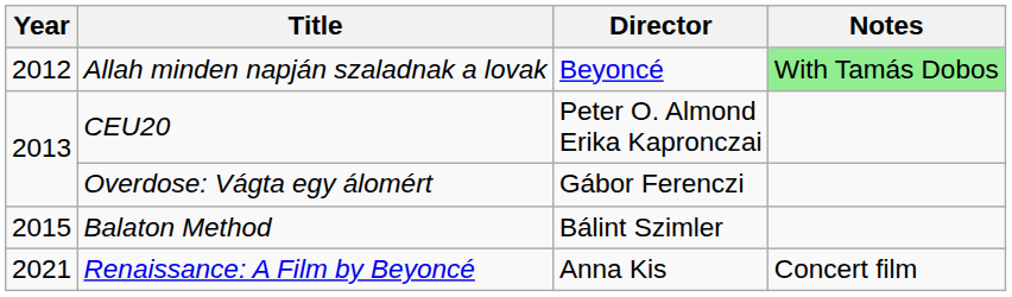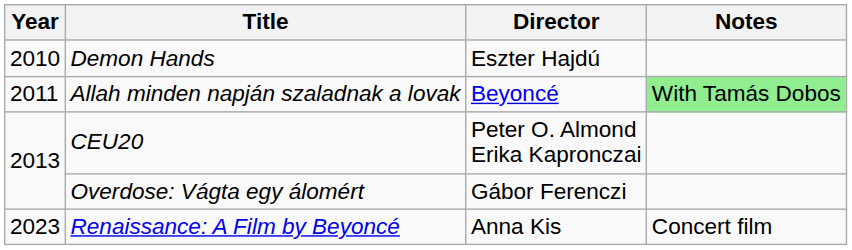 <table class="wikitable">
 <tr>
 <th>Year</th>
 <th>Title</th>
 <th>Director</th>
 <th>Notes</th>
 </tr>
 <tr>
-<td>2012</td>
+<td>2010</td>
+<td><em>Demon Hands</em></td>
+<td>Eszter Hajdú</td>
+<td></td>
+</tr>
+<tr>
+<td>2011</td>
 <td><em>Allah minden napján szaladnak a lovak</em></td>
 <td><a href='#'>Beyoncé</a></td>
 <td style="background: lightgreen;">With Tamás Dobos</td>
 </tr>
 <tr>
 <td rowspan=2>2013</td>
 <td><em>CEU20</em></td>
 <td>Peter O. Almond<br>Erika Kapronczai</td>
 <td></td>
 </tr>
 <tr>
 <td><em>Overdose: Vágta egy álomért</em></td>
 <td>Gábor Ferenczi</td>
 <td></td>
 </tr>
 <tr>
-<td>2015</td>
-<td><em>Balaton Method</em></td>
-<td>Bálint Szimler</td>
-<td></td>
-</tr>
-<tr>
-<td>2021</td>
+<td>2023</td>
 <td><em><a href='#'>Renaissance: A Film by Beyoncé</a></td>
 <td>Anna Kis</td>
 <td>Concert film</td>
 </tr>
 </table>
